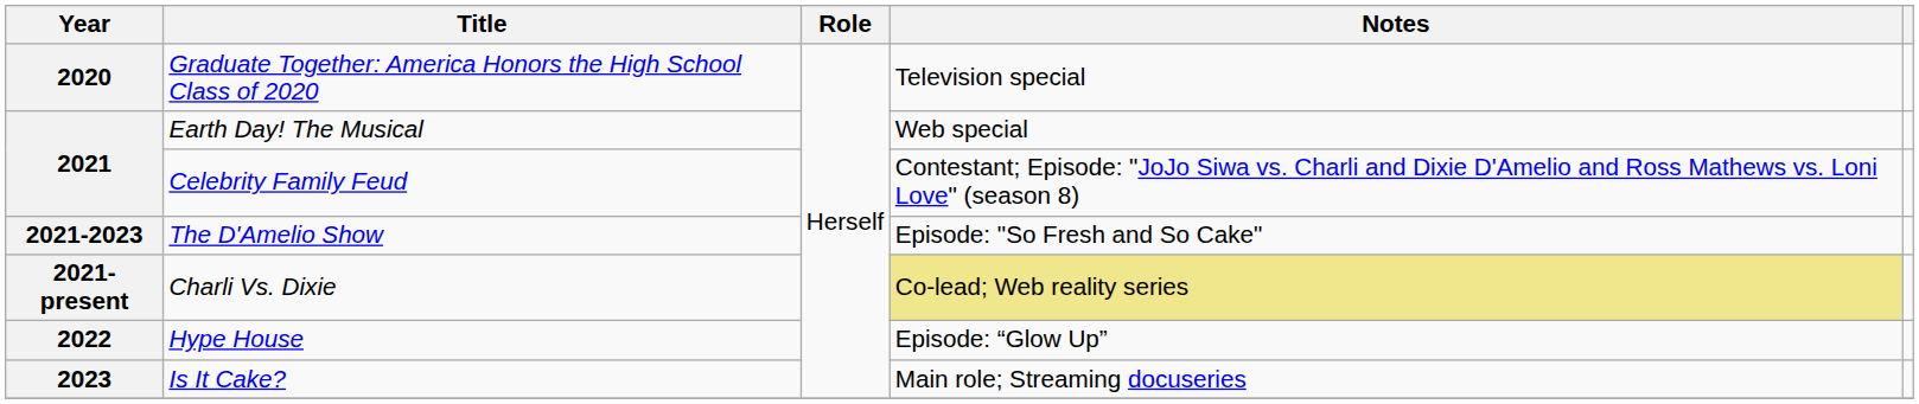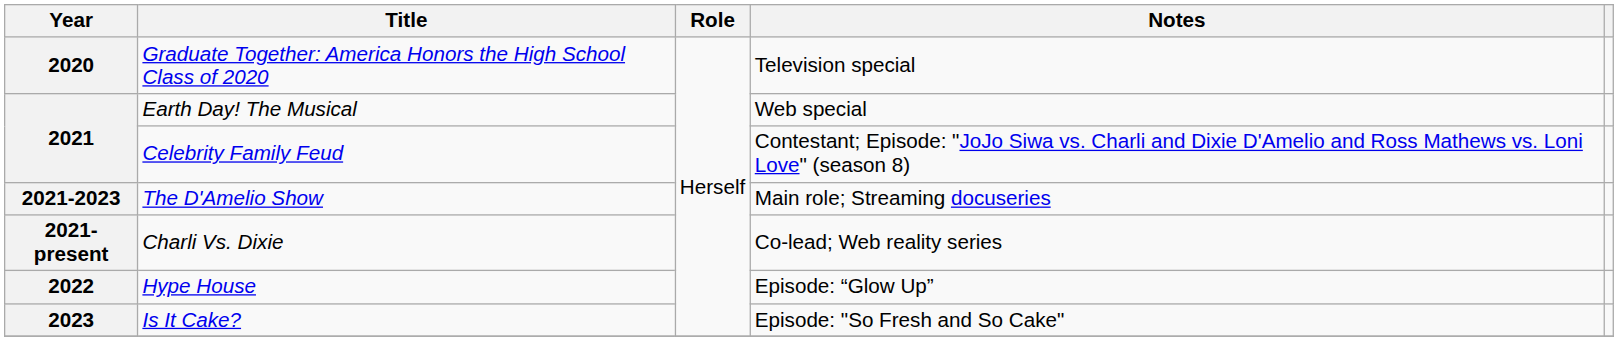 <table class="wikitable sortable plainrowheaders">
 <tr>
 <th scope="col">Year</th>
 <th scope="col">Title</th>
 <th scope="col">Role</th>
 <th scope="col" class="unsortable">Notes</th>
 <th scope="col" class="unsortable"></th>
 </tr>
 <tr>
 <th scope="row">2020</th>
 <td><em><a href='#'>Graduate Together: America Honors the High School Class of 2020</a></em></td>
 <td rowspan="7">Herself</td>
 <td>Television special</td>
 <td style="text-align:center;"></td>
 </tr>
 <tr>
 <th scope="row" rowspan="2">2021</th>
 <td><em>Earth Day! The Musical</em></td>
 <td>Web special</td>
 <td style="text-align:center;"></td>
 </tr>
 <tr>
 <td><em><a href='#'>Celebrity Family Feud</a></em></td>
 <td>Contestant; Episode: "<a href='#'>JoJo Siwa vs. Charli and Dixie D'Amelio and Ross Mathews vs. Loni Love</a>" (season 8)</td>
 <td style="text-align:center;"></td>
 </tr>
 <tr>
 <th scope="row">2021-2023</th>
 <td><em><a href='#'>The D'Amelio Show</a></em></td>
-<td>Episode: "So Fresh and So Cake"</td>
+<td>Main role; Streaming <a href='#'>docuseries</a></td>
 <td style="text-align:center;"></td>
 </tr>
 <tr>
 <th>2021- present</th>
 <td><em>Charli Vs. Dixie</em></td>
-<td style="background: khaki;">Co-lead; Web reality series</td>
+<td>Co-lead; Web reality series</td>
 <td></td>
 </tr>
 <tr>
 <th>2022</th>
 <td><em><a href='#'>Hype House</a></em></td>
 <td>Episode: “Glow Up”</td>
 <td></td>
 </tr>
 <tr>
 <th scope="row">2023</th>
 <td><em><a href='#'>Is It Cake?</a></em></td>
-<td>Main role; Streaming <a href='#'>docuseries</a></td>
+<td>Episode: "So Fresh and So Cake"</td>
 <td align="center"></td>
 </tr>
 <tr>
 </tr>
 </table>
